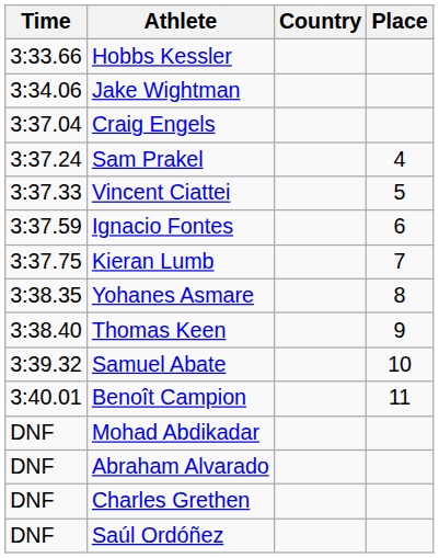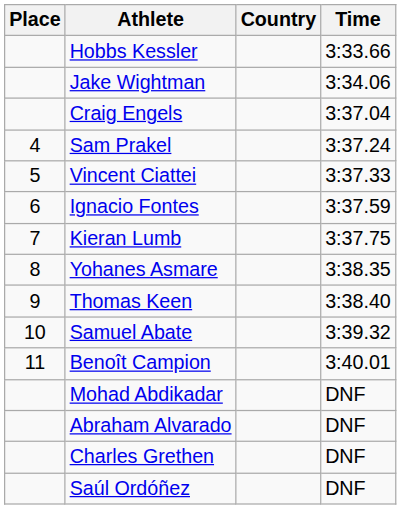 <table class="wikitable">
 <tr>
-<th>Time</th>
+<th>Place</th>
 <th>Athlete</th>
 <th>Country</th>
-<th>Place</th>
+<th>Time</th>
 </tr>
 <tr>
-<td>3:33.66</td>
+<td align=center></td>
 <td><a href='#'>Hobbs Kessler</a></td>
 <td></td>
-<td align=center></td>
+<td>3:33.66</td>
 </tr>
 <tr>
-<td>3:34.06</td>
+<td align=center></td>
 <td><a href='#'>Jake Wightman</a></td>
 <td></td>
-<td align=center></td>
+<td>3:34.06</td>
 </tr>
 <tr>
-<td>3:37.04</td>
+<td align=center></td>
 <td><a href='#'>Craig Engels</a></td>
 <td></td>
-<td align=center></td>
+<td>3:37.04</td>
 </tr>
 <tr>
-<td>3:37.24</td>
+<td align=center>4</td>
 <td><a href='#'>Sam Prakel</a></td>
 <td></td>
-<td align=center>4</td>
+<td>3:37.24</td>
 </tr>
 <tr>
-<td>3:37.33</td>
+<td align=center>5</td>
 <td><a href='#'>Vincent Ciattei</a></td>
 <td></td>
-<td align=center>5</td>
+<td>3:37.33</td>
 </tr>
 <tr>
-<td>3:37.59</td>
+<td align=center>6</td>
 <td><a href='#'>Ignacio Fontes</a></td>
 <td></td>
-<td align=center>6</td>
+<td>3:37.59</td>
 </tr>
 <tr>
-<td>3:37.75</td>
+<td align=center>7</td>
 <td><a href='#'>Kieran Lumb</a></td>
 <td></td>
-<td align=center>7</td>
+<td>3:37.75</td>
 </tr>
 <tr>
-<td>3:38.35</td>
+<td align=center>8</td>
 <td><a href='#'>Yohanes Asmare</a></td>
 <td></td>
-<td align=center>8</td>
+<td>3:38.35</td>
 </tr>
 <tr>
-<td>3:38.40</td>
+<td align=center>9</td>
 <td><a href='#'>Thomas Keen</a></td>
 <td></td>
-<td align=center>9</td>
+<td>3:38.40</td>
 </tr>
 <tr>
-<td>3:39.32</td>
+<td align=center>10</td>
 <td><a href='#'>Samuel Abate</a></td>
 <td></td>
-<td align=center>10</td>
+<td>3:39.32</td>
 </tr>
 <tr>
-<td>3:40.01</td>
+<td align=center>11</td>
 <td><a href='#'>Benoît Campion</a></td>
 <td></td>
-<td align=center>11</td>
+<td>3:40.01</td>
 </tr>
 <tr>
-<td>DNF</td>
+<td align=center></td>
 <td><a href='#'>Mohad Abdikadar</a></td>
 <td></td>
-<td align=center></td>
+<td>DNF</td>
 </tr>
 <tr>
-<td>DNF</td>
+<td align=center></td>
 <td><a href='#'>Abraham Alvarado</a></td>
 <td></td>
-<td align=center></td>
+<td>DNF</td>
 </tr>
 <tr>
-<td>DNF</td>
+<td align=center></td>
 <td><a href='#'>Charles Grethen</a></td>
 <td></td>
-<td align=center></td>
+<td>DNF</td>
 </tr>
 <tr>
-<td>DNF</td>
+<td align=center></td>
 <td><a href='#'>Saúl Ordóñez</a></td>
 <td></td>
-<td align=center></td>
+<td>DNF</td>
 </tr>
 </table>
